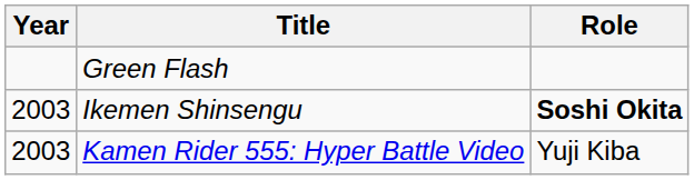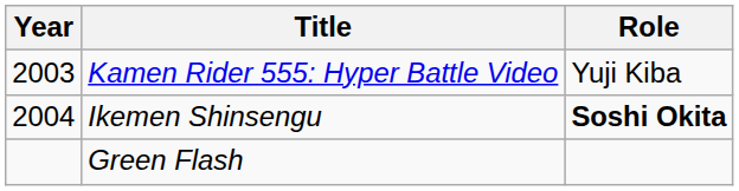 <table class="wikitable">
 <tr>
 <th>Year</th>
 <th>Title</th>
 <th>Role</th>
 </tr>
 <tr>
+<td>2003</td>
+<td><em><a href='#'>Kamen Rider 555: Hyper Battle Video</a></em></td>
+<td>Yuji Kiba</td>
+</tr>
+<tr>
+<td>2004</td>
+<td><em>Ikemen Shinsengu</em></td>
+<td><strong>Soshi Okita</strong></td>
+</tr>
+<tr>
 <td></td>
 <td><em>Green Flash</em></td>
 <td></td>
 </tr>
-<tr>
-<td>2003</td>
-<td><em>Ikemen Shinsengu</em></td>
-<td><strong>Soshi Okita</strong></td>
-</tr>
-<tr>
-<td>2003</td>
-<td><em><a href='#'>Kamen Rider 555: Hyper Battle Video</a></em></td>
-<td>Yuji Kiba</td>
-</tr>
 </table>
